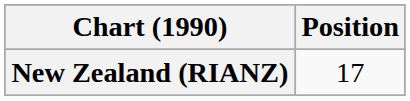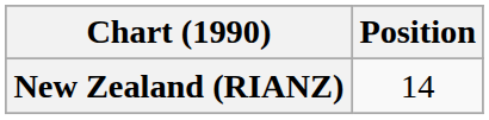 <table class="wikitable plainrowheaders" style="text-align:center">
 <tr>
 <th>Chart (1990)</th>
 <th>Position</th>
 </tr>
 <tr>
 <th scope="row">New Zealand (RIANZ)</th>
-<td>17</td>
+<td>14</td>
 </tr>
 </table>
